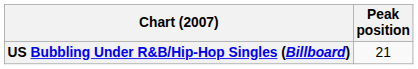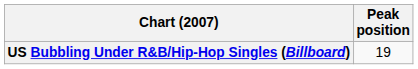 <table class="wikitable plainrowheaders" style="text-align:center">
 <tr>
 <th scope="col">Chart (2007)</th>
 <th scope="col">Peak<br>position</th>
 </tr>
 <tr>
 <th scope="row">US <a href='#'>Bubbling Under R&B/Hip-Hop Singles</a> (<em><a href='#'>Billboard</a></em>)</th>
-<td style="text-align:center;">21</td>
+<td style="text-align:center;">19</td>
 </tr>
 </table>
